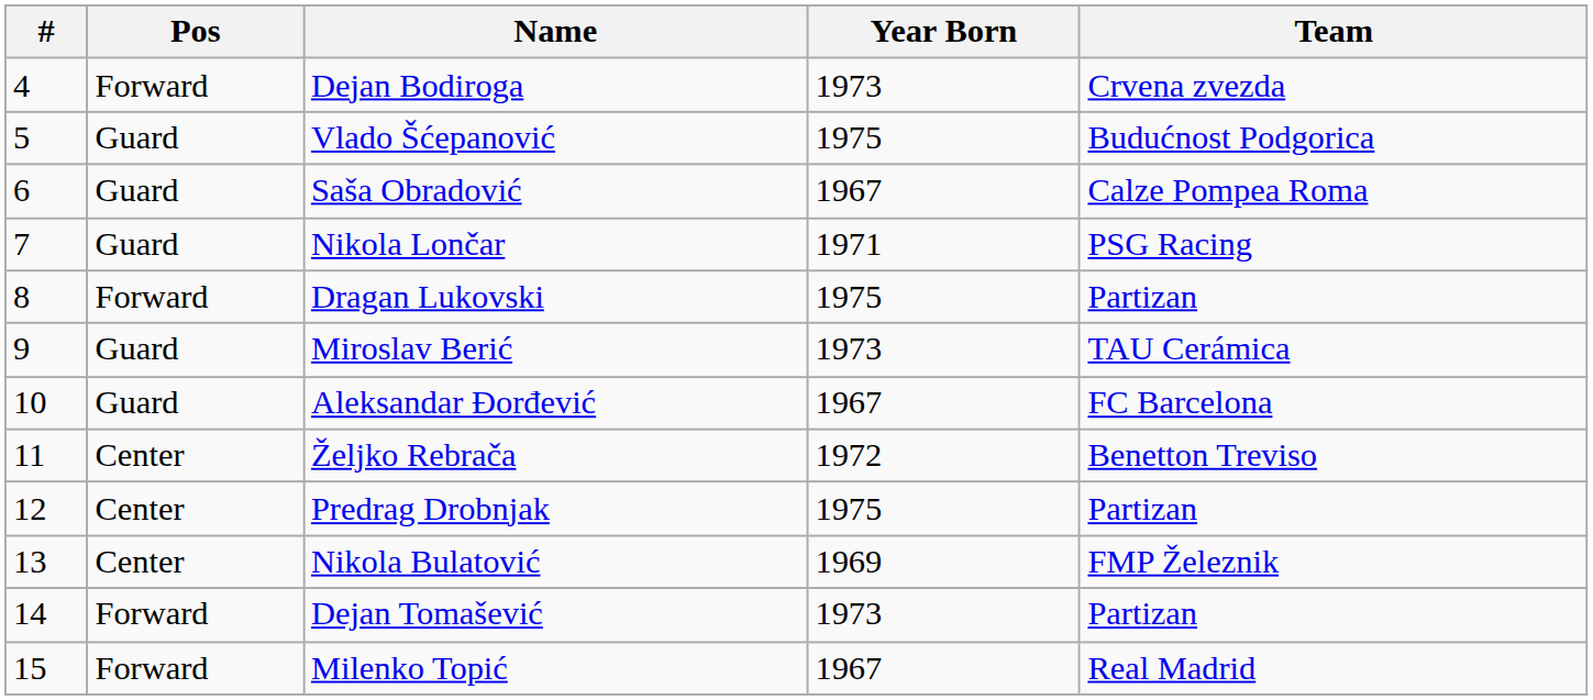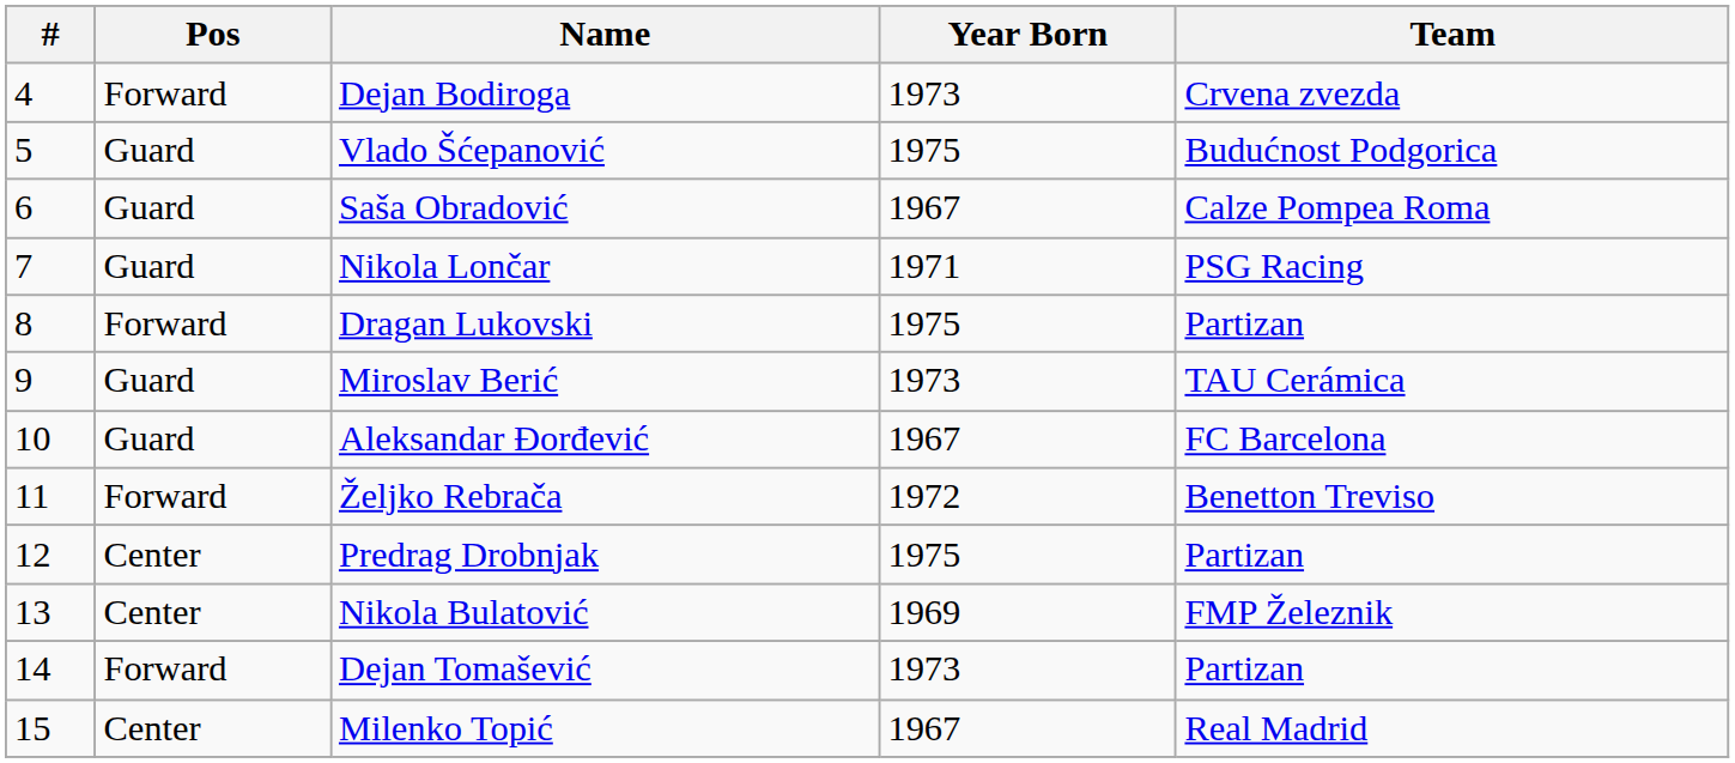 <table class="wikitable" width=60%>
 <tr>
 <th>#</th>
 <th>Pos</th>
 <th>Name</th>
 <th>Year Born</th>
 <th>Team</th>
 </tr>
 <tr>
 <td>4</td>
 <td>Forward</td>
 <td><a href='#'>Dejan Bodiroga</a></td>
 <td>1973</td>
 <td> <a href='#'>Crvena zvezda</a></td>
 </tr>
 <tr>
 <td>5</td>
 <td>Guard</td>
 <td><a href='#'>Vlado Šćepanović</a></td>
 <td>1975</td>
 <td> <a href='#'>Budućnost Podgorica</a></td>
 </tr>
 <tr>
 <td>6</td>
 <td>Guard</td>
 <td><a href='#'>Saša Obradović</a></td>
 <td>1967</td>
 <td> <a href='#'>Calze Pompea Roma</a></td>
 </tr>
 <tr>
 <td>7</td>
 <td>Guard</td>
 <td><a href='#'>Nikola Lončar</a></td>
 <td>1971</td>
 <td> <a href='#'>PSG Racing</a></td>
 </tr>
 <tr>
 <td>8</td>
 <td>Forward</td>
 <td><a href='#'>Dragan Lukovski</a></td>
 <td>1975</td>
 <td> <a href='#'>Partizan</a></td>
 </tr>
 <tr>
 <td>9</td>
 <td>Guard</td>
 <td><a href='#'>Miroslav Berić</a></td>
 <td>1973</td>
 <td> <a href='#'>TAU Cerámica</a></td>
 </tr>
 <tr>
 <td>10</td>
 <td>Guard</td>
 <td><a href='#'>Aleksandar Đorđević</a></td>
 <td>1967</td>
 <td> <a href='#'>FC Barcelona</a></td>
 </tr>
 <tr>
 <td>11</td>
-<td>Center</td>
+<td>Forward</td>
 <td><a href='#'>Željko Rebrača</a></td>
 <td>1972</td>
 <td> <a href='#'>Benetton Treviso</a></td>
 </tr>
 <tr>
 <td>12</td>
 <td>Center</td>
 <td><a href='#'>Predrag Drobnjak</a></td>
 <td>1975</td>
 <td> <a href='#'>Partizan</a></td>
 </tr>
 <tr>
 <td>13</td>
 <td>Center</td>
 <td><a href='#'>Nikola Bulatović</a></td>
 <td>1969</td>
 <td> <a href='#'>FMP Železnik</a></td>
 </tr>
 <tr>
 <td>14</td>
 <td>Forward</td>
 <td><a href='#'>Dejan Tomašević</a></td>
 <td>1973</td>
 <td> <a href='#'>Partizan</a></td>
 </tr>
 <tr>
 <td>15</td>
-<td>Forward</td>
+<td>Center</td>
 <td><a href='#'>Milenko Topić</a></td>
 <td>1967</td>
 <td> <a href='#'>Real Madrid</a></td>
 </tr>
 </table>
